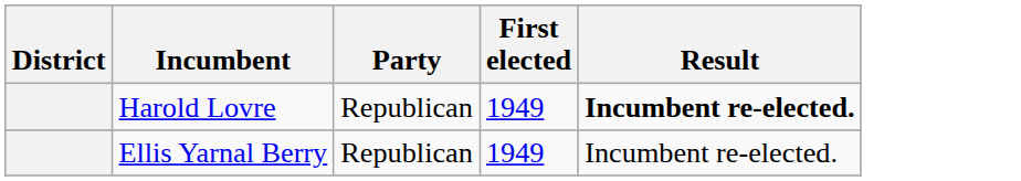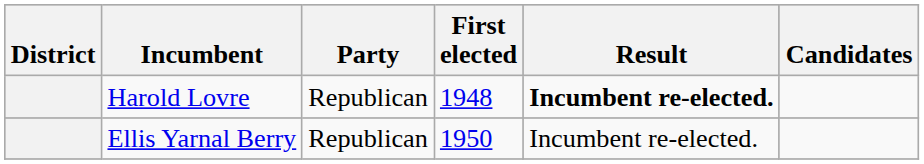 <table class=wikitable>
 <tr valign=bottom>
 <th>District</th>
 <th>Incumbent</th>
 <th>Party</th>
 <th>First<br>elected</th>
 <th>Result</th>
+<th>Candidates</th>
 </tr>
 <tr>
 <th></th>
 <td><a href='#'>Harold Lovre</a></td>
 <td>Republican</td>
-<td><a href='#'>1949</a></td>
+<td><a href='#'>1948</a></td>
 <td><strong>Incumbent re-elected.</strong></td>
+<td nowrap></td>
 </tr>
 <tr>
 <th></th>
 <td><a href='#'>Ellis Yarnal Berry</a></td>
 <td>Republican</td>
-<td><a href='#'>1949</a></td>
+<td><a href='#'>1950</a></td>
 <td>Incumbent re-elected.</td>
+<td nowrap></td>
 </tr>
 </table>
